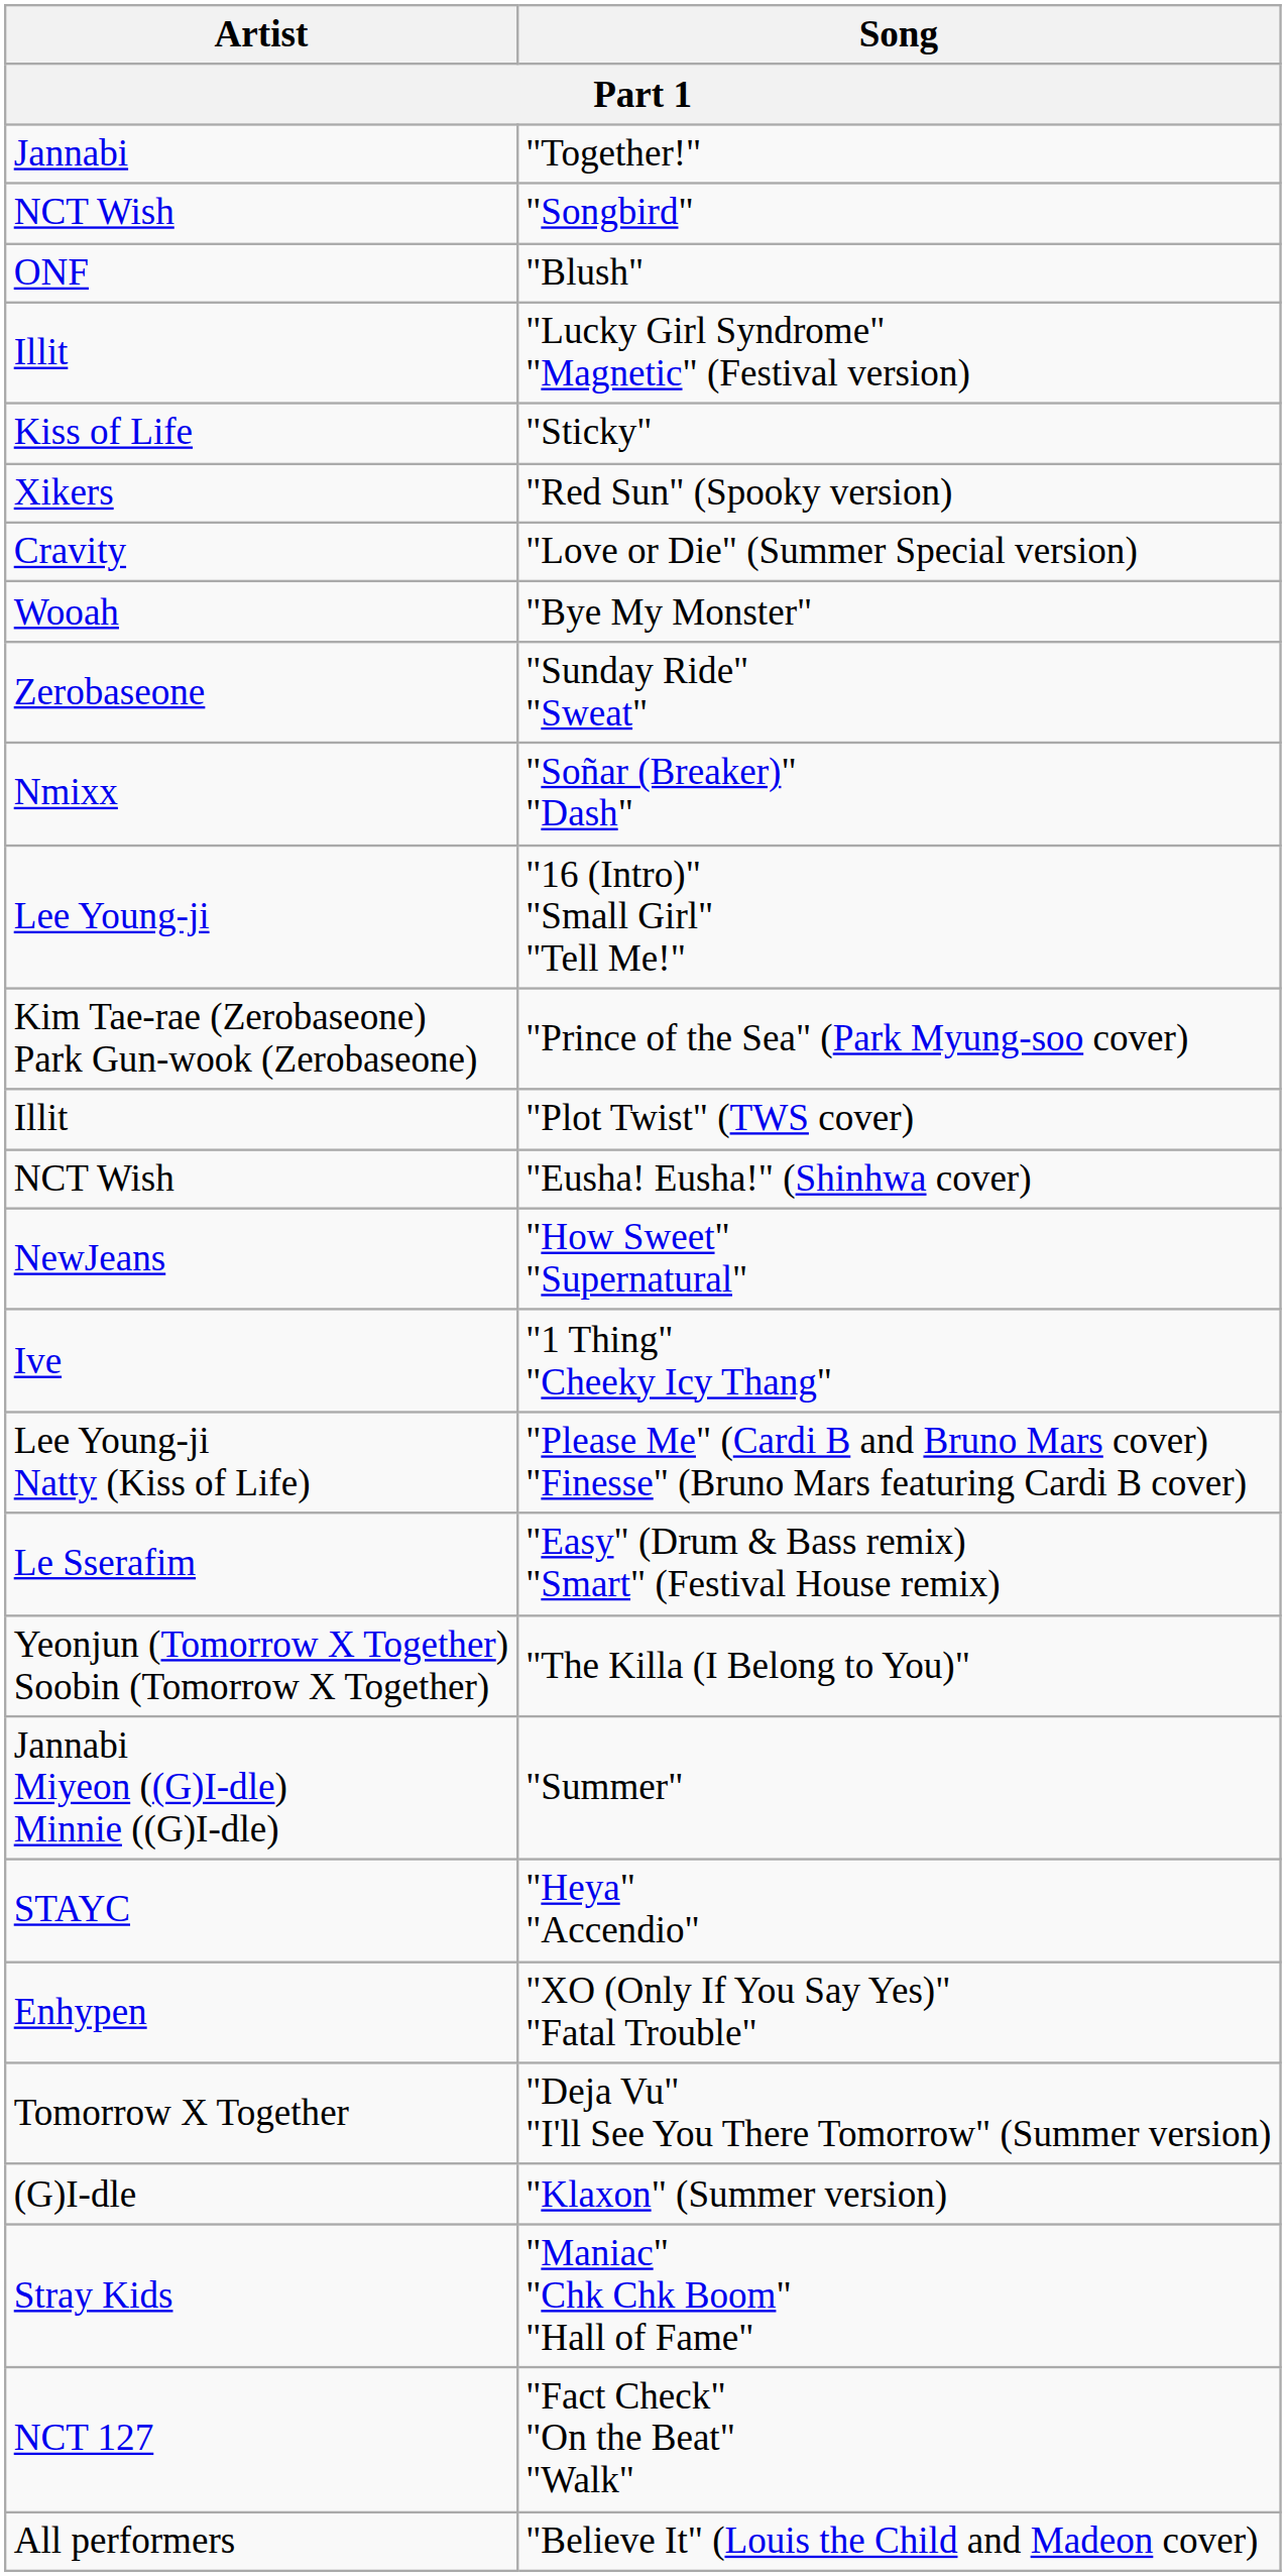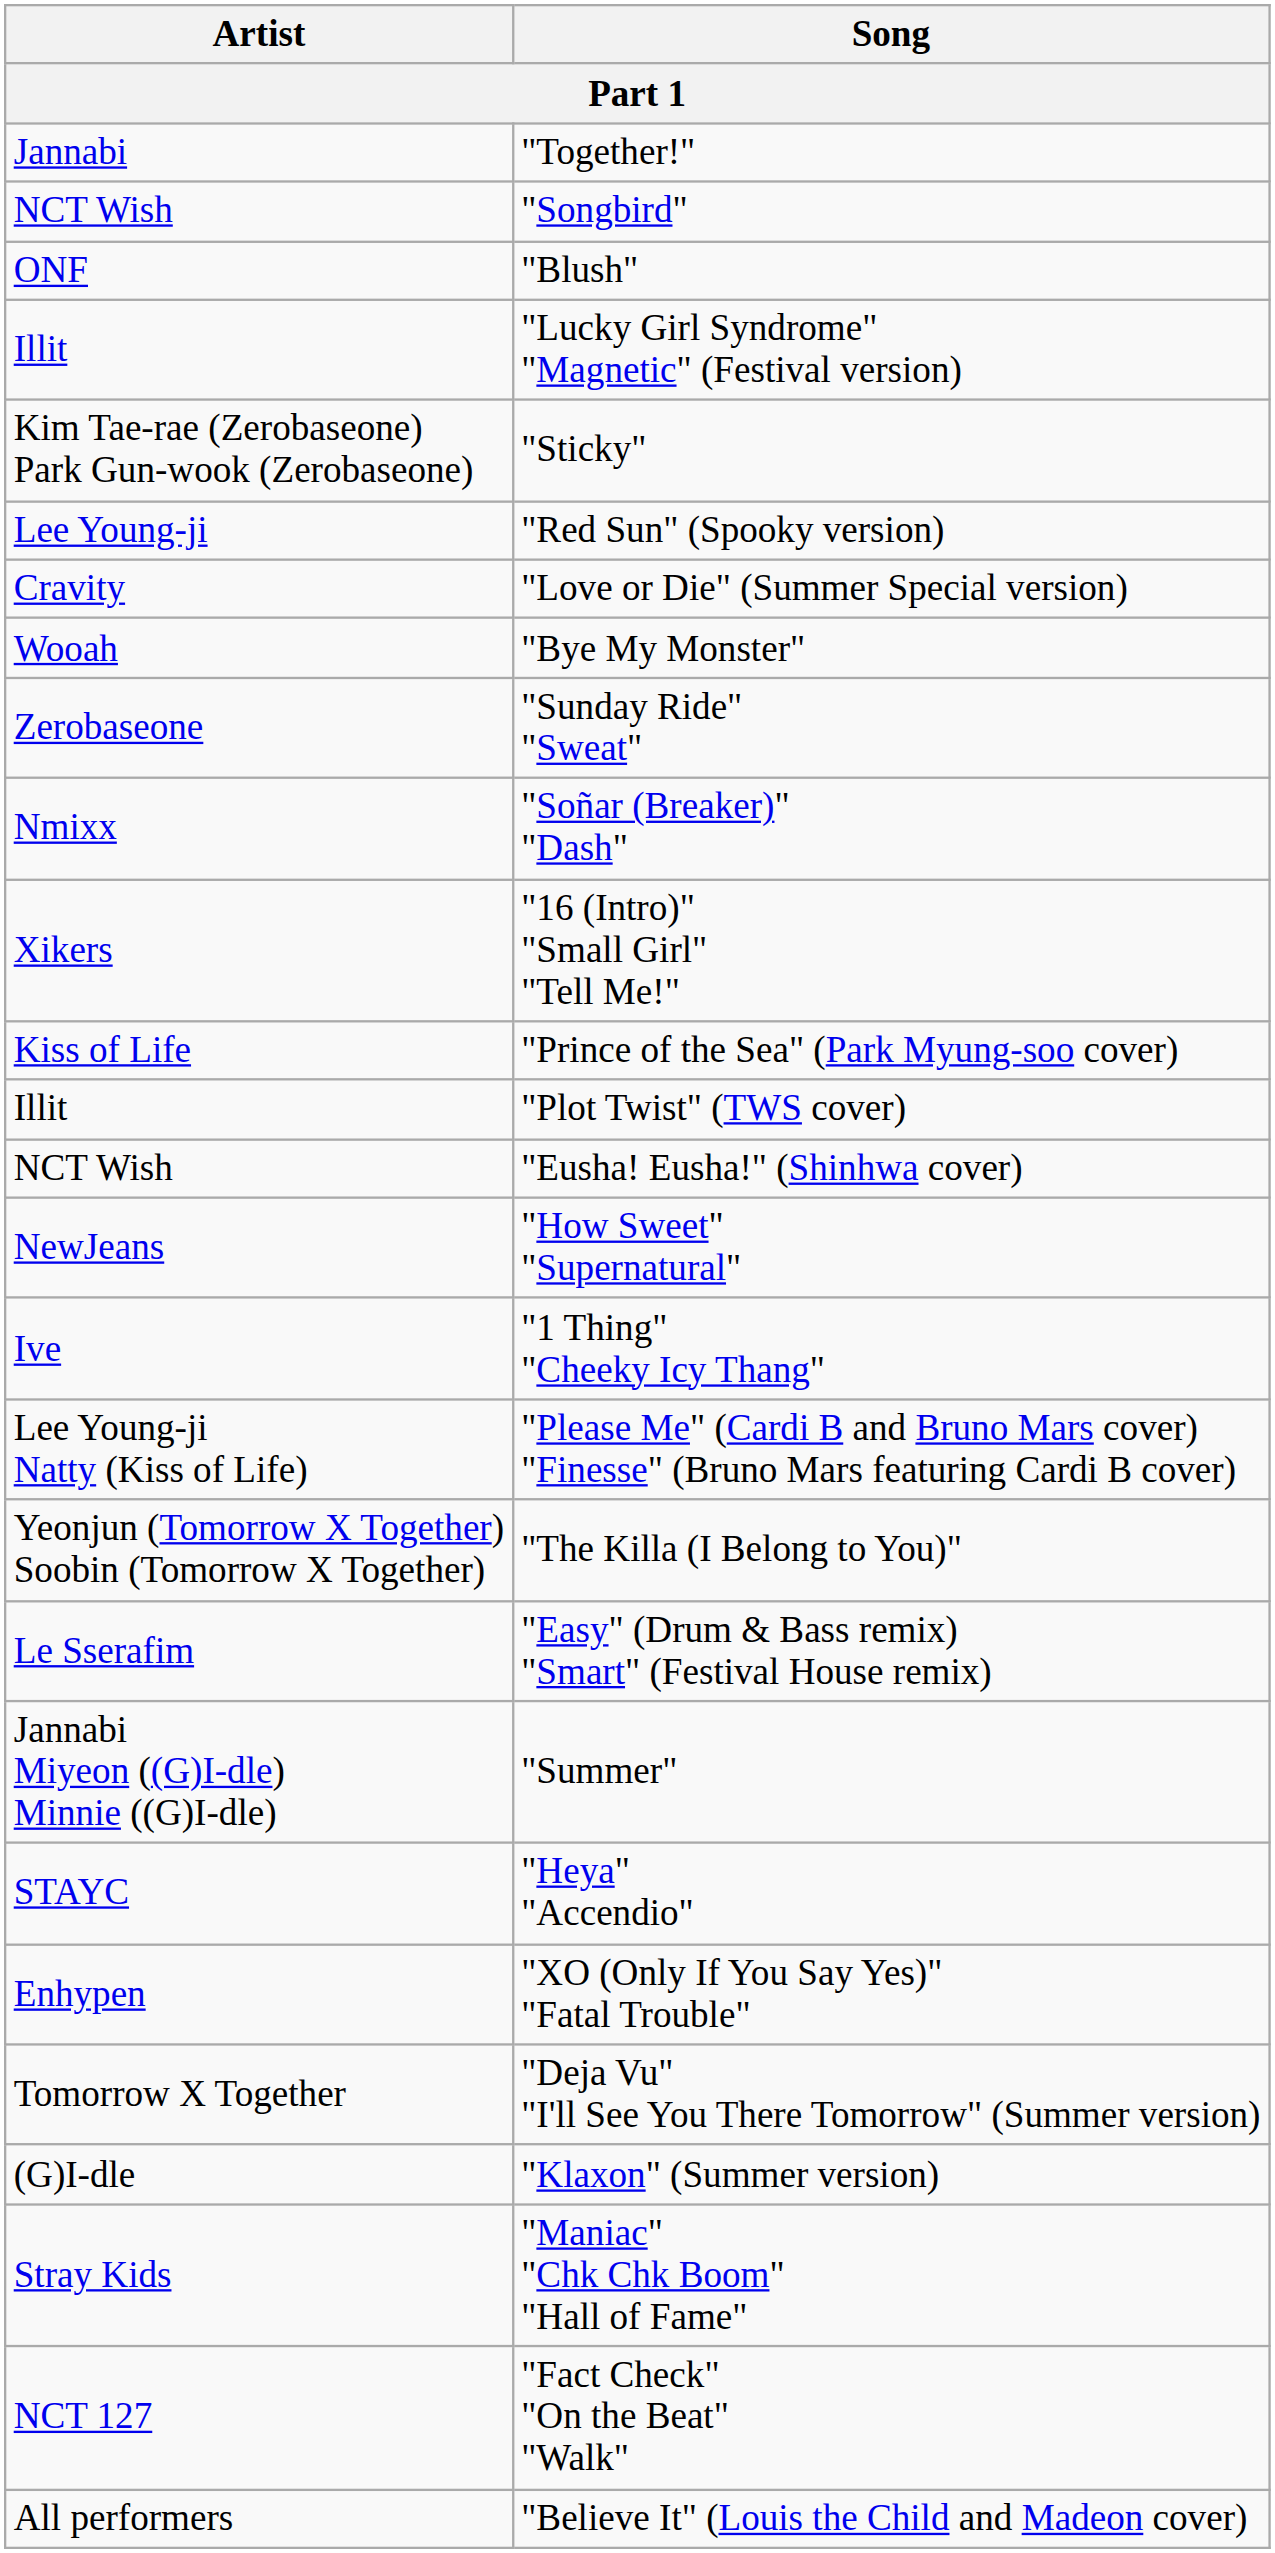 <table class="wikitable" >
 <tr>
 <th>Artist</th>
 <th>Song</th>
 </tr>
 <tr>
 <th colspan="2">Part 1</th>
 </tr>
 <tr>
 <td><a href='#'>Jannabi</a></td>
 <td>"Together!"</td>
 </tr>
 <tr>
 <td><a href='#'>NCT Wish</a></td>
 <td>"<a href='#'>Songbird</a>"</td>
 </tr>
 <tr>
 <td><a href='#'>ONF</a></td>
 <td>"Blush"</td>
 </tr>
 <tr>
 <td><a href='#'>Illit</a></td>
 <td>"Lucky Girl Syndrome"<br>"<a href='#'>Magnetic</a>" (Festival version)</td>
 </tr>
 <tr>
-<td><a href='#'>Kiss of Life</a></td>
+<td>Kim Tae-rae (Zerobaseone)<br>Park Gun-wook (Zerobaseone)</td>
 <td>"Sticky"</td>
 </tr>
 <tr>
-<td><a href='#'>Xikers</a></td>
+<td><a href='#'>Lee Young-ji</a></td>
 <td>"Red Sun" (Spooky version)</td>
 </tr>
 <tr>
 <td><a href='#'>Cravity</a></td>
 <td>"Love or Die" (Summer Special version)</td>
 </tr>
 <tr>
 <td><a href='#'>Wooah</a></td>
 <td>"Bye My Monster"</td>
 </tr>
 <tr>
 <td><a href='#'>Zerobaseone</a></td>
 <td>"Sunday Ride"<br>"<a href='#'>Sweat</a>"</td>
 </tr>
 <tr>
 <td><a href='#'>Nmixx</a></td>
 <td>"<a href='#'>Soñar (Breaker)</a>"<br>"<a href='#'>Dash</a>"</td>
 </tr>
 <tr>
-<td><a href='#'>Lee Young-ji</a></td>
+<td><a href='#'>Xikers</a></td>
 <td>"16 (Intro)"<br>"Small Girl"<br>"Tell Me!"</td>
 </tr>
 <tr>
-<td>Kim Tae-rae (Zerobaseone)<br>Park Gun-wook (Zerobaseone)</td>
+<td><a href='#'>Kiss of Life</a></td>
 <td>"Prince of the Sea" (<a href='#'>Park Myung-soo</a> cover)</td>
 </tr>
 <tr>
 <td>Illit</td>
 <td>"Plot Twist" (<a href='#'>TWS</a> cover)</td>
 </tr>
 <tr>
 <td>NCT Wish</td>
 <td>"Eusha! Eusha!" (<a href='#'>Shinhwa</a> cover)</td>
 </tr>
 <tr>
 <td><a href='#'>NewJeans</a></td>
 <td>"<a href='#'>How Sweet</a>"<br>"<a href='#'>Supernatural</a>"</td>
 </tr>
 <tr>
 <td><a href='#'>Ive</a></td>
 <td>"1 Thing"<br>"<a href='#'>Cheeky Icy Thang</a>"</td>
 </tr>
 <tr>
 <td>Lee Young-ji<br><a href='#'>Natty</a> (Kiss of Life)</td>
 <td>"<a href='#'>Please Me</a>" (<a href='#'>Cardi B</a> and <a href='#'>Bruno Mars</a> cover)<br>"<a href='#'>Finesse</a>" (Bruno Mars featuring Cardi B cover)</td>
 </tr>
 <tr>
+<td>Yeonjun (<a href='#'>Tomorrow X Together</a>)<br>Soobin (Tomorrow X Together)</td>
+<td>"The Killa (I Belong to You)"</td>
+</tr>
+<tr>
 <td><a href='#'>Le Sserafim</a></td>
 <td>"<a href='#'>Easy</a>" (Drum & Bass remix)<br>"<a href='#'>Smart</a>" (Festival House remix)</td>
-</tr>
-<tr>
-<td>Yeonjun (<a href='#'>Tomorrow X Together</a>)<br>Soobin (Tomorrow X Together)</td>
-<td>"The Killa (I Belong to You)"</td>
 </tr>
 <tr>
 <td>Jannabi<br><a href='#'>Miyeon</a> (<a href='#'>(G)I-dle</a>)<br><a href='#'>Minnie</a> ((G)I-dle)</td>
 <td>"Summer"</td>
 </tr>
 <tr>
 <td><a href='#'>STAYC</a></td>
 <td>"<a href='#'>Heya</a>"<br>"Accendio"</td>
 </tr>
 <tr>
 <td><a href='#'>Enhypen</a></td>
 <td>"XO (Only If You Say Yes)"<br>"Fatal Trouble"</td>
 </tr>
 <tr>
 <td>Tomorrow X Together</td>
 <td>"Deja Vu"<br>"I'll See You There Tomorrow" (Summer version)</td>
 </tr>
 <tr>
 <td>(G)I-dle</td>
 <td>"<a href='#'>Klaxon</a>" (Summer version)</td>
 </tr>
 <tr>
 <td><a href='#'>Stray Kids</a></td>
 <td>"<a href='#'>Maniac</a>"<br>"<a href='#'>Chk Chk Boom</a>"<br>"Hall of Fame"</td>
 </tr>
 <tr>
 <td><a href='#'>NCT 127</a></td>
 <td>"Fact Check"<br>"On the Beat"<br>"Walk"</td>
 </tr>
 <tr>
 <td>All performers</td>
 <td>"Believe It" (<a href='#'>Louis the Child</a> and <a href='#'>Madeon</a> cover)</td>
 </tr>
 </table>
